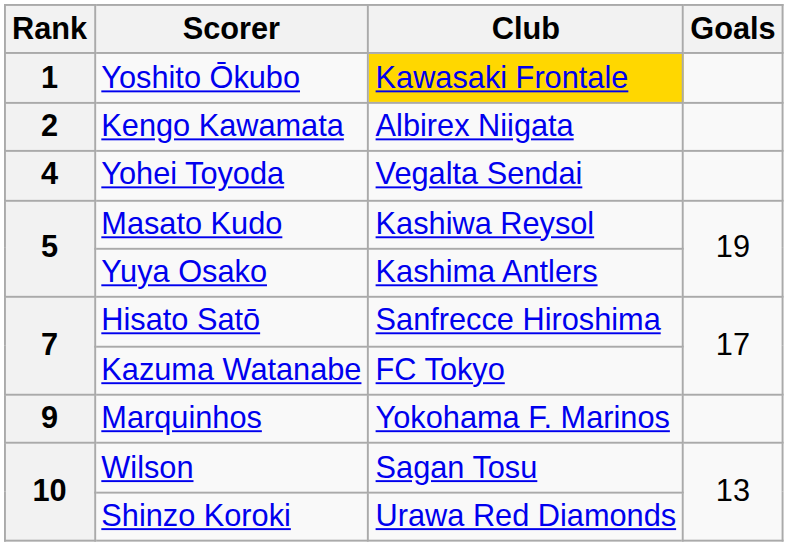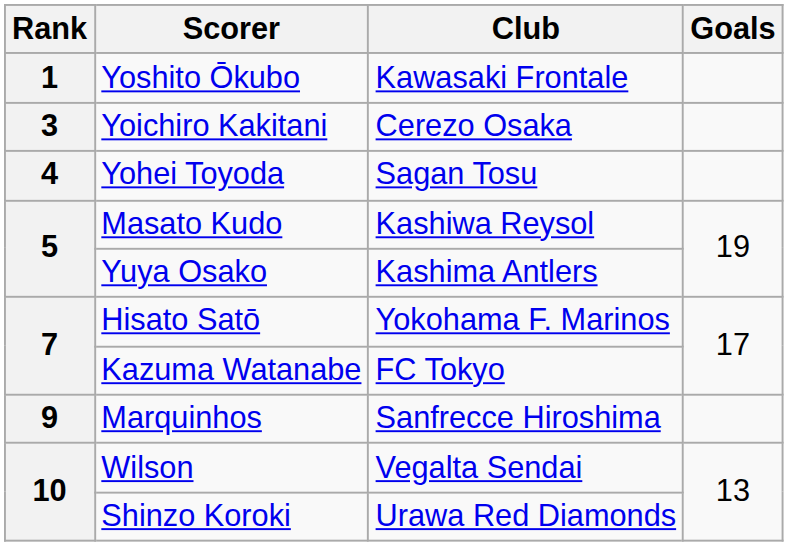 <table class="wikitable">
 <tr>
 <th>Rank</th>
 <th>Scorer</th>
 <th>Club</th>
 <th>Goals</th>
 </tr>
 <tr>
 <th>1</th>
 <td> <a href='#'>Yoshito Ōkubo</a></td>
-<td style="background: gold;"><a href='#'>Kawasaki Frontale</a></td>
+<td><a href='#'>Kawasaki Frontale</a></td>
 <td></td>
 </tr>
 <tr>
-<th>2</th>
-<td> <a href='#'>Kengo Kawamata</a></td>
-<td><a href='#'>Albirex Niigata</a></td>
+<th>3</th>
+<td> <a href='#'>Yoichiro Kakitani</a></td>
+<td><a href='#'>Cerezo Osaka</a></td>
 <td></td>
 </tr>
 <tr>
 <th>4</th>
 <td> <a href='#'>Yohei Toyoda</a></td>
-<td><a href='#'>Vegalta Sendai</a></td>
+<td><a href='#'>Sagan Tosu</a></td>
 <td></td>
 </tr>
 <tr>
 <th rowspan=2>5</th>
 <td> <a href='#'>Masato Kudo</a></td>
 <td><a href='#'>Kashiwa Reysol</a></td>
 <td rowspan=2 align=center>19</td>
 </tr>
 <tr>
 <td> <a href='#'>Yuya Osako</a></td>
 <td><a href='#'>Kashima Antlers</a></td>
 </tr>
 <tr>
 <th rowspan=2>7</th>
 <td> <a href='#'>Hisato Satō</a></td>
-<td><a href='#'>Sanfrecce Hiroshima</a></td>
+<td><a href='#'>Yokohama F. Marinos</a></td>
 <td rowspan=2 align=center>17</td>
 </tr>
 <tr>
 <td> <a href='#'>Kazuma Watanabe</a></td>
 <td><a href='#'>FC Tokyo</a></td>
 </tr>
 <tr>
 <th>9</th>
 <td> <a href='#'>Marquinhos</a></td>
-<td><a href='#'>Yokohama F. Marinos</a></td>
+<td><a href='#'>Sanfrecce Hiroshima</a></td>
 <td></td>
 </tr>
 <tr>
 <th rowspan=2>10</th>
 <td> <a href='#'>Wilson</a></td>
-<td><a href='#'>Sagan Tosu</a></td>
+<td><a href='#'>Vegalta Sendai</a></td>
 <td rowspan=2 align=center>13</td>
 </tr>
 <tr>
 <td> <a href='#'>Shinzo Koroki</a></td>
 <td><a href='#'>Urawa Red Diamonds</a></td>
 </tr>
 </table>
